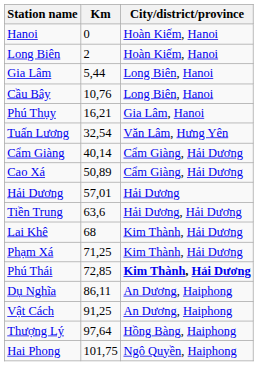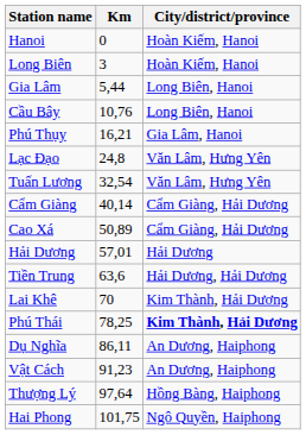 <table class="wikitable">
 <tr>
 <th>Station name</th>
 <th>Km</th>
 <th>City/district/province</th>
 </tr>
 <tr>
 <td><a href='#'>Hanoi</a></td>
 <td>0</td>
 <td><a href='#'>Hoàn Kiếm</a>, <a href='#'>Hanoi</a></td>
 </tr>
 <tr>
 <td><a href='#'>Long Biên</a></td>
-<td>2</td>
+<td>3</td>
 <td><a href='#'>Hoàn Kiếm</a>, <a href='#'>Hanoi</a></td>
 </tr>
 <tr>
 <td><a href='#'>Gia Lâm</a></td>
 <td>5,44</td>
 <td><a href='#'>Long Biên</a>, <a href='#'>Hanoi</a></td>
 </tr>
 <tr>
 <td><a href='#'>Cầu Bây</a></td>
 <td>10,76</td>
 <td><a href='#'>Long Biên</a>, <a href='#'>Hanoi</a></td>
 </tr>
 <tr>
 <td><a href='#'>Phú Thụy</a></td>
 <td>16,21</td>
 <td><a href='#'>Gia Lâm</a>, <a href='#'>Hanoi</a></td>
+</tr>
+<tr>
+<td><a href='#'>Lạc Đạo</a></td>
+<td>24,8</td>
+<td><a href='#'>Văn Lâm</a>, <a href='#'>Hưng Yên</a></td>
 </tr>
 <tr>
 <td><a href='#'>Tuấn Lương</a></td>
 <td>32,54</td>
 <td><a href='#'>Văn Lâm</a>, <a href='#'>Hưng Yên</a></td>
 </tr>
 <tr>
 <td><a href='#'>Cẩm Giàng</a></td>
 <td>40,14</td>
 <td><a href='#'>Cẩm Giàng</a>, <a href='#'>Hải Dương</a></td>
 </tr>
 <tr>
 <td><a href='#'>Cao Xá</a></td>
 <td>50,89</td>
 <td><a href='#'>Cẩm Giàng</a>, <a href='#'>Hải Dương</a></td>
 </tr>
 <tr>
 <td><a href='#'>Hải Dương</a></td>
 <td>57,01</td>
 <td><a href='#'>Hải Dương</a></td>
 </tr>
 <tr>
 <td><a href='#'>Tiền Trung</a></td>
 <td>63,6</td>
 <td><a href='#'>Hải Dương</a>, <a href='#'>Hải Dương</a></td>
 </tr>
 <tr>
 <td><a href='#'>Lai Khê</a></td>
-<td>68</td>
-<td><a href='#'>Kim Thành</a>, <a href='#'>Hải Dương</a></td>
-</tr>
-<tr>
-<td><a href='#'>Phạm Xá</a></td>
-<td>71,25</td>
+<td>70</td>
 <td><a href='#'>Kim Thành</a>, <a href='#'>Hải Dương</a></td>
 </tr>
 <tr>
 <td><a href='#'>Phú Thái</a></td>
-<td>72,85</td>
+<td>78,25</td>
 <td><strong><a href='#'>Kim Thành</a>, <a href='#'>Hải Dương</a></strong></td>
 </tr>
 <tr>
 <td><a href='#'>Dụ Nghĩa</a></td>
 <td>86,11</td>
 <td><a href='#'>An Dương</a>, <a href='#'>Haiphong</a></td>
 </tr>
 <tr>
 <td><a href='#'>Vật Cách</a></td>
-<td>91,25</td>
+<td>91,23</td>
 <td><a href='#'>An Dương</a>, <a href='#'>Haiphong</a></td>
 </tr>
 <tr>
 <td><a href='#'>Thượng Lý</a></td>
 <td>97,64</td>
 <td><a href='#'>Hồng Bàng</a>, <a href='#'>Haiphong</a></td>
 </tr>
 <tr>
 <td><a href='#'>Hai Phong</a></td>
 <td>101,75</td>
 <td><a href='#'>Ngô Quyền</a>, <a href='#'>Haiphong</a></td>
 </tr>
 </table>
